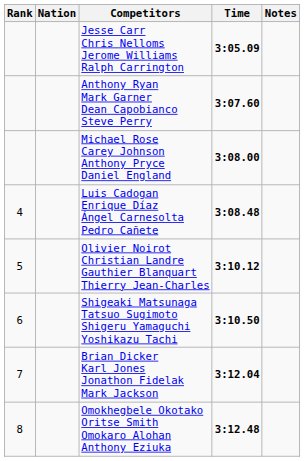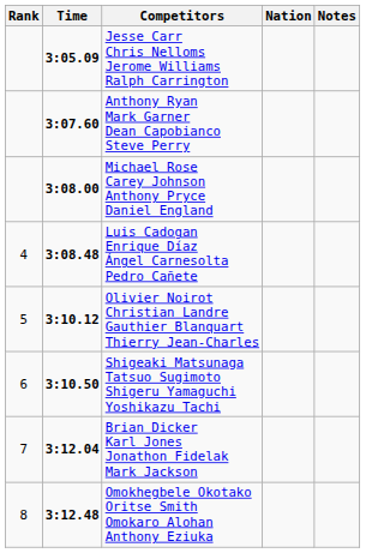 <table class="wikitable sortable" style="text-align:center">
 <tr>
 <th>Rank</th>
+<th>Time</th>
+<th>Competitors</th>
 <th>Nation</th>
-<th>Competitors</th>
-<th>Time</th>
 <th>Notes</th>
 </tr>
 <tr>
 <td></td>
+<td><strong>3:05.09</strong></td>
+<td align=left><a href='#'>Jesse Carr</a><br><a href='#'>Chris Nelloms</a><br><a href='#'>Jerome Williams</a><br><a href='#'>Ralph Carrington</a></td>
 <td align=left></td>
-<td align=left><a href='#'>Jesse Carr</a><br><a href='#'>Chris Nelloms</a><br><a href='#'>Jerome Williams</a><br><a href='#'>Ralph Carrington</a></td>
-<td><strong>3:05.09</strong></td>
 <td></td>
 </tr>
 <tr>
 <td></td>
+<td><strong>3:07.60</strong></td>
+<td align=left><a href='#'>Anthony Ryan</a><br><a href='#'>Mark Garner</a><br><a href='#'>Dean Capobianco</a><br><a href='#'>Steve Perry</a></td>
 <td align=left></td>
-<td align=left><a href='#'>Anthony Ryan</a><br><a href='#'>Mark Garner</a><br><a href='#'>Dean Capobianco</a><br><a href='#'>Steve Perry</a></td>
-<td><strong>3:07.60</strong></td>
 <td></td>
 </tr>
 <tr>
 <td></td>
+<td><strong>3:08.00</strong></td>
+<td align=left><a href='#'>Michael Rose</a><br><a href='#'>Carey Johnson</a><br><a href='#'>Anthony Pryce</a><br><a href='#'>Daniel England</a></td>
 <td align=left></td>
-<td align=left><a href='#'>Michael Rose</a><br><a href='#'>Carey Johnson</a><br><a href='#'>Anthony Pryce</a><br><a href='#'>Daniel England</a></td>
-<td><strong>3:08.00</strong></td>
 <td></td>
 </tr>
 <tr>
 <td>4</td>
+<td><strong>3:08.48</strong></td>
+<td align=left><a href='#'>Luis Cadogan</a><br><a href='#'>Enrique Díaz</a><br><a href='#'>Ángel Carnesolta</a><br><a href='#'>Pedro Cañete</a></td>
 <td align=left></td>
-<td align=left><a href='#'>Luis Cadogan</a><br><a href='#'>Enrique Díaz</a><br><a href='#'>Ángel Carnesolta</a><br><a href='#'>Pedro Cañete</a></td>
-<td><strong>3:08.48</strong></td>
 <td></td>
 </tr>
 <tr>
 <td>5</td>
+<td><strong>3:10.12</strong></td>
+<td align=left><a href='#'>Olivier Noirot</a><br><a href='#'>Christian Landre</a><br><a href='#'>Gauthier Blanquart</a><br><a href='#'>Thierry Jean-Charles</a></td>
 <td align=left></td>
-<td align=left><a href='#'>Olivier Noirot</a><br><a href='#'>Christian Landre</a><br><a href='#'>Gauthier Blanquart</a><br><a href='#'>Thierry Jean-Charles</a></td>
-<td><strong>3:10.12</strong></td>
 <td></td>
 </tr>
 <tr>
 <td>6</td>
+<td><strong>3:10.50</strong></td>
+<td align=left><a href='#'>Shigeaki Matsunaga</a><br><a href='#'>Tatsuo Sugimoto</a><br><a href='#'>Shigeru Yamaguchi</a><br><a href='#'>Yoshikazu Tachi</a></td>
 <td align=left></td>
-<td align=left><a href='#'>Shigeaki Matsunaga</a><br><a href='#'>Tatsuo Sugimoto</a><br><a href='#'>Shigeru Yamaguchi</a><br><a href='#'>Yoshikazu Tachi</a></td>
-<td><strong>3:10.50</strong></td>
 <td></td>
 </tr>
 <tr>
 <td>7</td>
+<td><strong>3:12.04</strong></td>
+<td align=left><a href='#'>Brian Dicker</a><br><a href='#'>Karl Jones</a><br><a href='#'>Jonathon Fidelak</a><br><a href='#'>Mark Jackson</a></td>
 <td align=left></td>
-<td align=left><a href='#'>Brian Dicker</a><br><a href='#'>Karl Jones</a><br><a href='#'>Jonathon Fidelak</a><br><a href='#'>Mark Jackson</a></td>
-<td><strong>3:12.04</strong></td>
 <td></td>
 </tr>
 <tr>
 <td>8</td>
+<td><strong>3:12.48</strong></td>
+<td align=left><a href='#'>Omokhegbele Okotako</a><br><a href='#'>Oritse Smith</a><br><a href='#'>Omokaro Alohan</a><br><a href='#'>Anthony Eziuka</a></td>
 <td align=left></td>
-<td align=left><a href='#'>Omokhegbele Okotako</a><br><a href='#'>Oritse Smith</a><br><a href='#'>Omokaro Alohan</a><br><a href='#'>Anthony Eziuka</a></td>
-<td><strong>3:12.48</strong></td>
 <td></td>
 </tr>
 </table>
